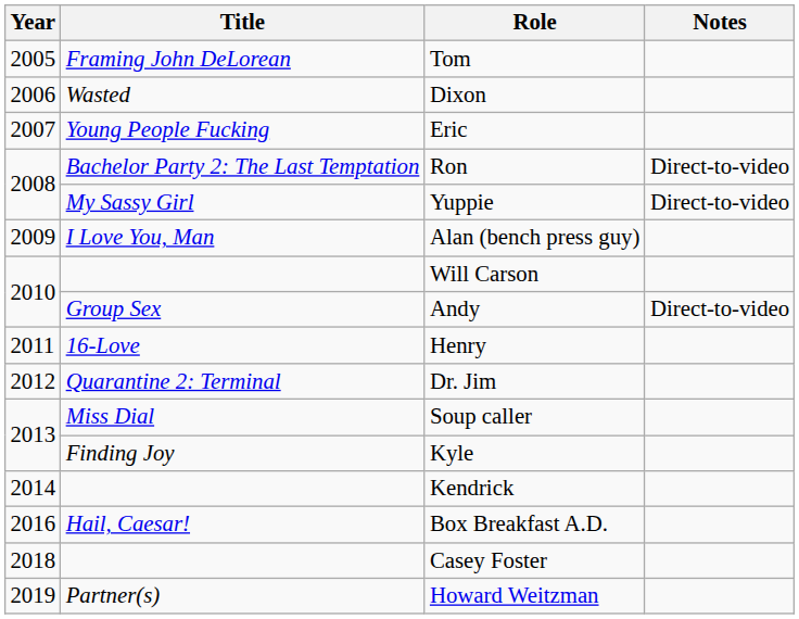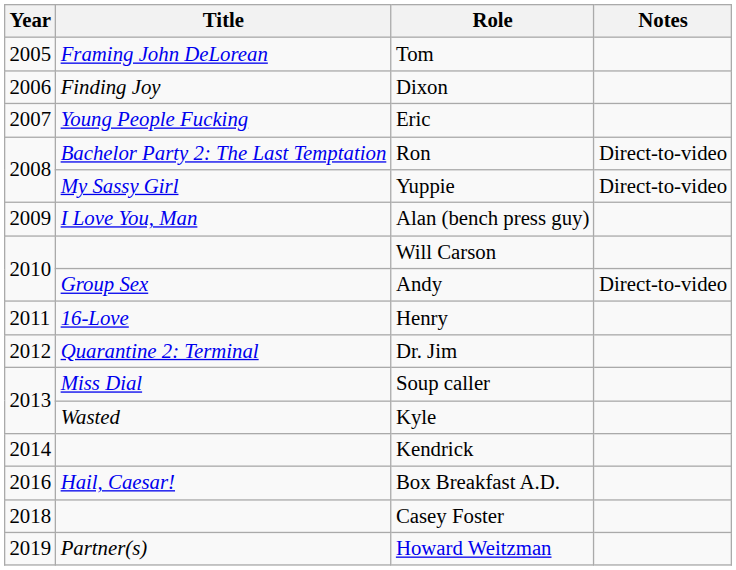 <table class="wikitable sortable">
 <tr>
 <th>Year</th>
 <th>Title</th>
 <th>Role</th>
 <th class="unsortable">Notes</th>
 </tr>
 <tr>
 <td>2005</td>
 <td><em><a href='#'>Framing John DeLorean</a></em></td>
 <td>Tom</td>
 <td></td>
 </tr>
 <tr>
 <td>2006</td>
-<td><em>Wasted</em></td>
+<td><em>Finding Joy</em></td>
 <td>Dixon</td>
 <td></td>
 </tr>
 <tr>
 <td>2007</td>
 <td><em><a href='#'>Young People Fucking</a></em></td>
 <td>Eric</td>
 <td></td>
 </tr>
 <tr>
 <td rowspan="2">2008</td>
 <td><em><a href='#'>Bachelor Party 2: The Last Temptation</a></em></td>
 <td>Ron</td>
 <td>Direct-to-video</td>
 </tr>
 <tr>
 <td><em><a href='#'>My Sassy Girl</a></em></td>
 <td>Yuppie</td>
 <td>Direct-to-video</td>
 </tr>
 <tr>
 <td>2009</td>
 <td><em><a href='#'>I Love You, Man</a></em></td>
 <td>Alan (bench press guy)</td>
 <td></td>
 </tr>
 <tr>
 <td rowspan="2">2010</td>
 <td><em></em></td>
 <td>Will Carson</td>
 <td></td>
 </tr>
 <tr>
 <td><em><a href='#'>Group Sex</a></em></td>
 <td>Andy</td>
 <td>Direct-to-video</td>
 </tr>
 <tr>
 <td>2011</td>
 <td><em><a href='#'>16-Love</a></em></td>
 <td>Henry</td>
 <td></td>
 </tr>
 <tr>
 <td>2012</td>
 <td><em><a href='#'>Quarantine 2: Terminal</a></em></td>
 <td>Dr. Jim</td>
 <td></td>
 </tr>
 <tr>
 <td rowspan="2">2013</td>
 <td><em><a href='#'>Miss Dial</a></em></td>
 <td>Soup caller</td>
 <td></td>
 </tr>
 <tr>
-<td><em>Finding Joy</em></td>
+<td><em>Wasted</em></td>
 <td>Kyle</td>
 <td></td>
 </tr>
 <tr>
 <td>2014</td>
 <td><em></em></td>
 <td>Kendrick</td>
 <td></td>
 </tr>
 <tr>
 <td>2016</td>
 <td><em><a href='#'>Hail, Caesar!</a></em></td>
 <td>Box Breakfast A.D.</td>
 <td></td>
 </tr>
 <tr>
 <td>2018</td>
 <td><em></em></td>
 <td>Casey Foster</td>
 <td></td>
 </tr>
 <tr>
 <td>2019</td>
 <td><em>Partner(s)</em></td>
 <td><a href='#'>Howard Weitzman</a></td>
 <td></td>
 </tr>
 </table>
